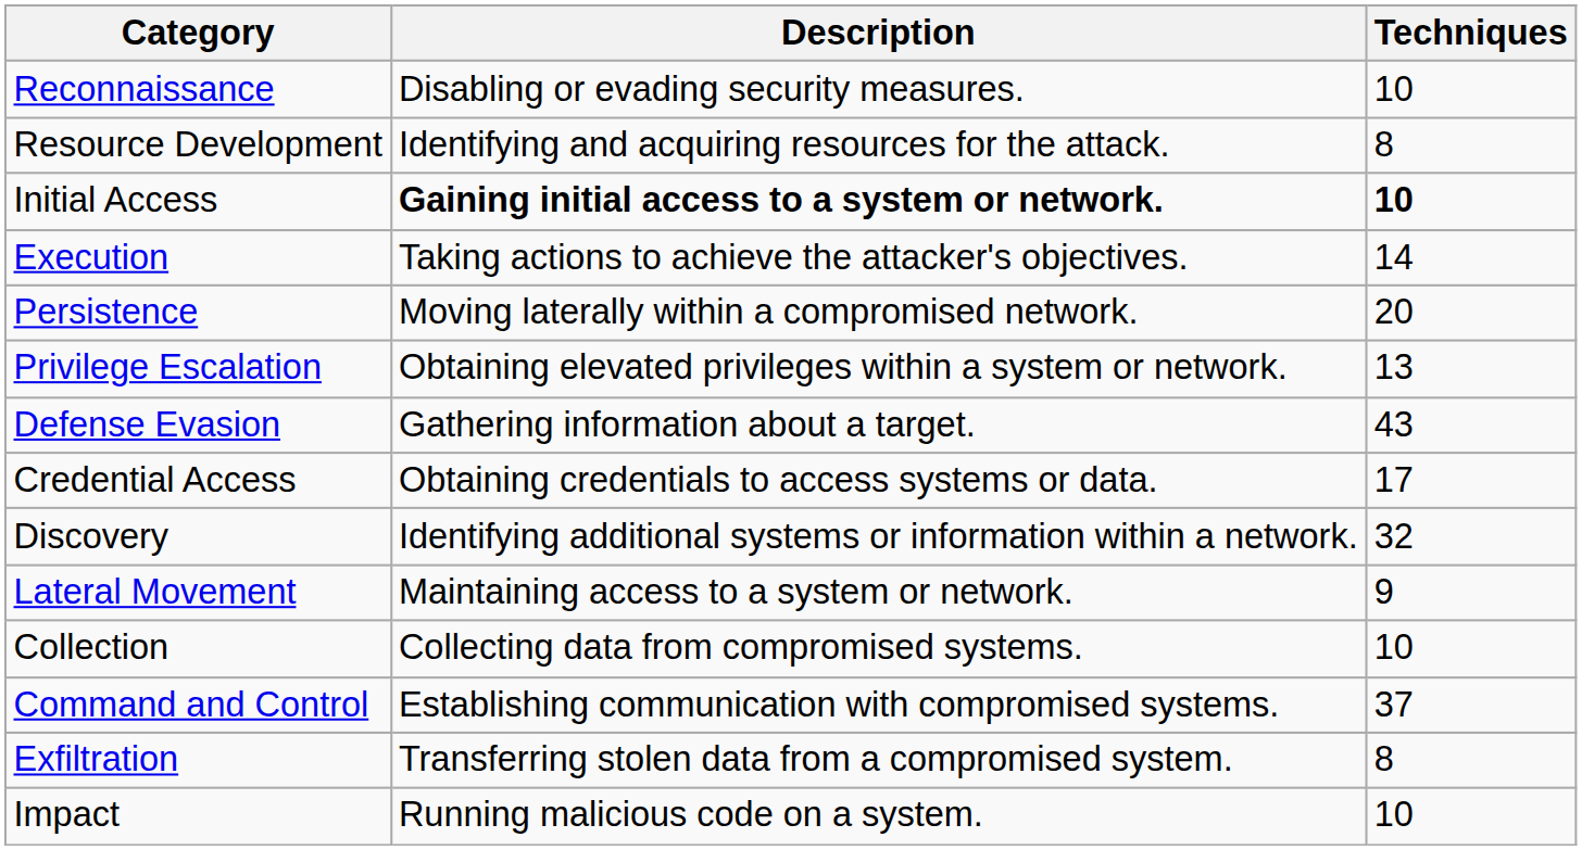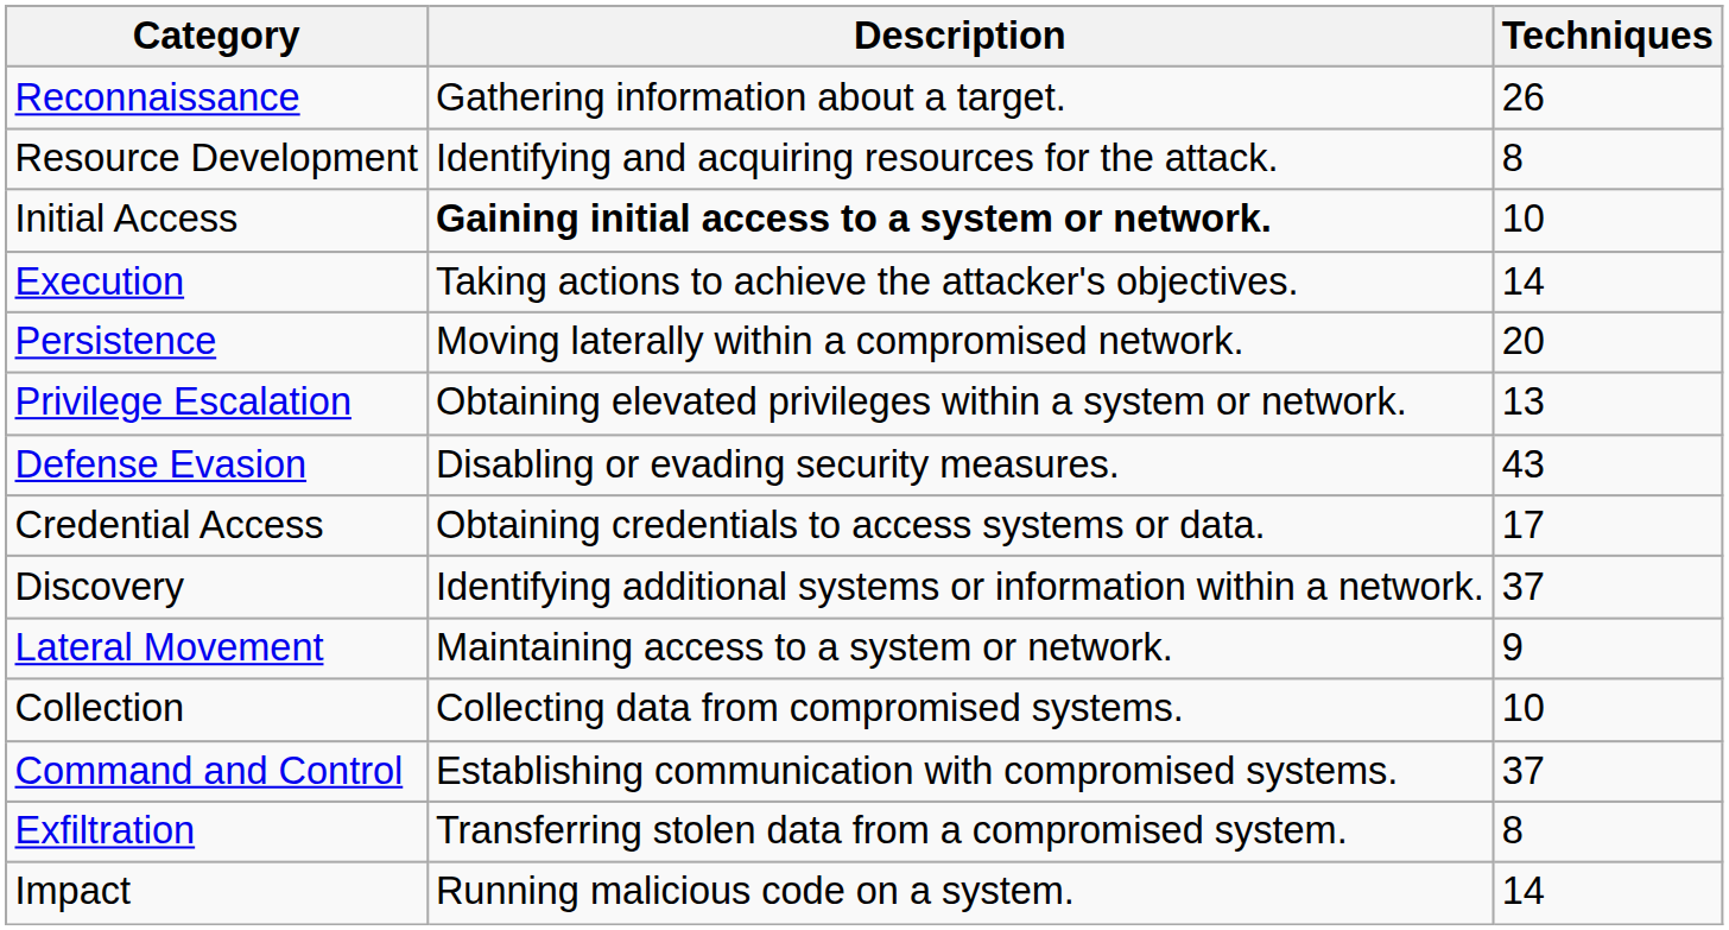 <table class="wikitable sortable">
 <tr>
 <th>Category</th>
 <th>Description</th>
 <th>Techniques</th>
 </tr>
 <tr>
 <td><a href='#'>Reconnaissance</a></td>
-<td>Disabling or evading security measures.</td>
-<td>10</td>
+<td>Gathering information about a target.</td>
+<td>26</td>
 </tr>
 <tr>
 <td>Resource Development</td>
 <td>Identifying and acquiring resources for the attack.</td>
 <td>8</td>
 </tr>
 <tr>
 <td>Initial Access</td>
 <td><strong>Gaining initial access to a system or network.</strong></td>
-<td><strong>10</strong></td>
+<td>10</td>
 </tr>
 <tr>
 <td><a href='#'>Execution</a></td>
 <td>Taking actions to achieve the attacker's objectives.</td>
 <td>14</td>
 </tr>
 <tr>
 <td><a href='#'>Persistence</a></td>
 <td>Moving laterally within a compromised network.</td>
 <td>20</td>
 </tr>
 <tr>
 <td><a href='#'>Privilege Escalation</a></td>
 <td>Obtaining elevated privileges within a system or network.</td>
 <td>13</td>
 </tr>
 <tr>
 <td><a href='#'>Defense Evasion</a></td>
-<td>Gathering information about a target.</td>
+<td>Disabling or evading security measures.</td>
 <td>43</td>
 </tr>
 <tr>
 <td>Credential Access</td>
 <td>Obtaining credentials to access systems or data.</td>
 <td>17</td>
 </tr>
 <tr>
 <td>Discovery</td>
 <td>Identifying additional systems or information within a network.</td>
-<td>32</td>
+<td>37</td>
 </tr>
 <tr>
 <td><a href='#'>Lateral Movement</a></td>
 <td>Maintaining access to a system or network.</td>
 <td>9</td>
 </tr>
 <tr>
 <td>Collection</td>
 <td>Collecting data from compromised systems.</td>
 <td>10</td>
 </tr>
 <tr>
 <td><a href='#'>Command and Control</a></td>
 <td>Establishing communication with compromised systems.</td>
 <td>37</td>
 </tr>
 <tr>
 <td><a href='#'>Exfiltration</a></td>
 <td>Transferring stolen data from a compromised system.</td>
 <td>8</td>
 </tr>
 <tr>
 <td>Impact</td>
 <td>Running malicious code on a system.</td>
-<td>10</td>
+<td>14</td>
 </tr>
 </table>
